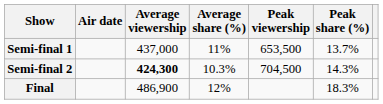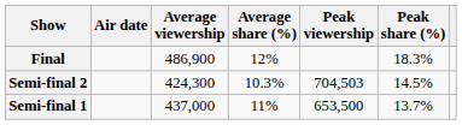 <table class="wikitable plainrowheaders sortable" style="text-align:center">
 <tr>
 <th scope="col" class="unsortable">Show</th>
 <th scope="col">Air date</th>
 <th scope="col">Average<br>viewership</th>
 <th scope="col">Average<br>share (%)</th>
 <th scope="col">Peak<br>viewership</th>
 <th scope="col">Peak<br>share (%)</th>
 <th scope="col" class="unsortable"></th>
 </tr>
 <tr>
+<th scope="row">Final</th>
+<td></td>
+<td>486,900</td>
+<td>12%</td>
+<td></td>
+<td>18.3%</td>
+<td></td>
+</tr>
+<tr>
+<th scope="row">Semi-final 2</th>
+<td></td>
+<td>424,300</td>
+<td>10.3%</td>
+<td>704,503</td>
+<td>14.5%</td>
+<td></td>
+</tr>
+<tr>
 <th scope="row">Semi-final 1</th>
 <td></td>
 <td>437,000</td>
 <td>11%</td>
 <td>653,500</td>
 <td>13.7%</td>
 <td></td>
 </tr>
-<tr>
-<th scope="row">Semi-final 2</th>
-<td></td>
-<td><strong>424,300</strong></td>
-<td>10.3%</td>
-<td>704,500</td>
-<td>14.3%</td>
-<td></td>
-</tr>
-<tr>
-<th scope="row">Final</th>
-<td></td>
-<td>486,900</td>
-<td>12%</td>
-<td></td>
-<td>18.3%</td>
-<td></td>
-</tr>
 </table>
